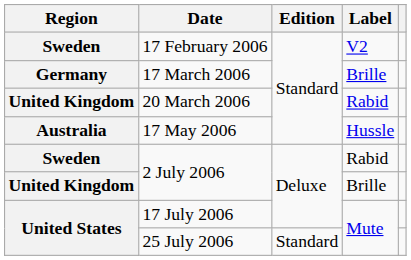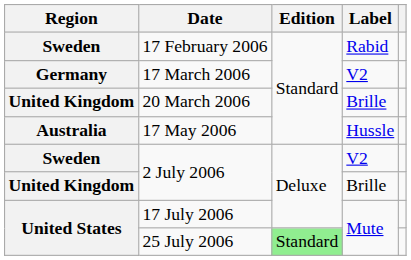 <table class="wikitable plainrowheaders">
 <tr>
 <th scope="col">Region</th>
 <th scope="col">Date</th>
 <th scope="col">Edition</th>
 <th scope="col">Label</th>
 <th scope="col"></th>
 </tr>
 <tr>
 <th scope="row">Sweden</th>
 <td>17 February 2006</td>
 <td rowspan="4">Standard</td>
-<td><a href='#'>V2</a></td>
+<td><a href='#'>Rabid</a></td>
 <td align="center"></td>
 </tr>
 <tr>
 <th scope="row">Germany</th>
 <td>17 March 2006</td>
-<td><a href='#'>Brille</a></td>
+<td><a href='#'>V2</a></td>
 <td align="center"></td>
 </tr>
 <tr>
 <th scope="row">United Kingdom</th>
 <td>20 March 2006</td>
-<td><a href='#'>Rabid</a></td>
+<td><a href='#'>Brille</a></td>
 <td align="center"></td>
 </tr>
 <tr>
 <th scope="row">Australia</th>
 <td>17 May 2006</td>
 <td><a href='#'>Hussle</a></td>
 <td align="center"></td>
 </tr>
 <tr>
 <th scope="row">Sweden</th>
 <td rowspan="2">2 July 2006</td>
 <td rowspan="3">Deluxe</td>
-<td>Rabid</td>
+<td><a href='#'>V2</a></td>
 <td align="center"></td>
 </tr>
 <tr>
 <th scope="row">United Kingdom</th>
 <td>Brille</td>
 <td align="center"></td>
 </tr>
 <tr>
 <th scope="row" rowspan="2">United States</th>
 <td>17 July 2006</td>
 <td rowspan="2"><a href='#'>Mute</a></td>
 <td align="center"></td>
 </tr>
 <tr>
 <td>25 July 2006</td>
-<td>Standard</td>
+<td style="background: lightgreen;">Standard</td>
 <td align="center"></td>
 </tr>
 </table>
